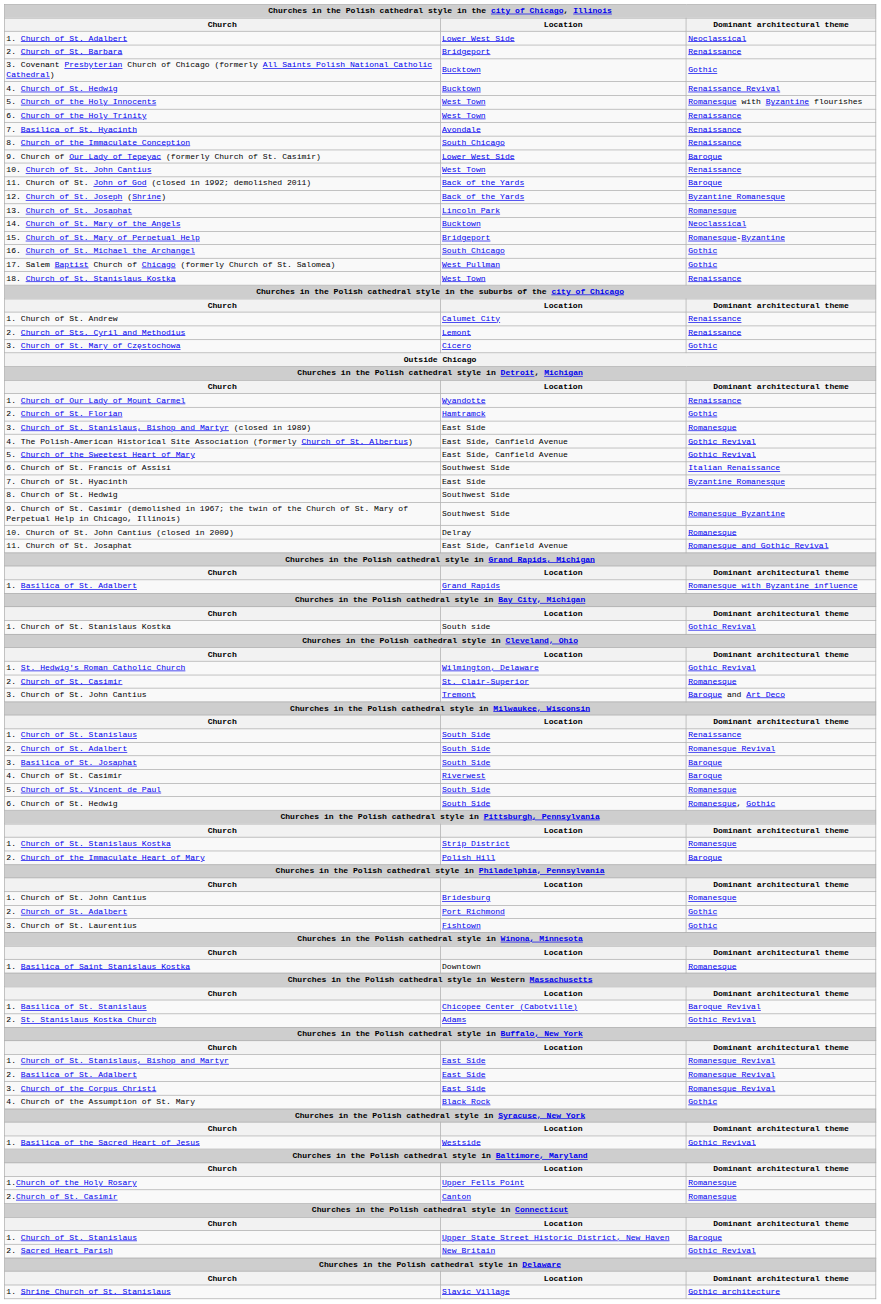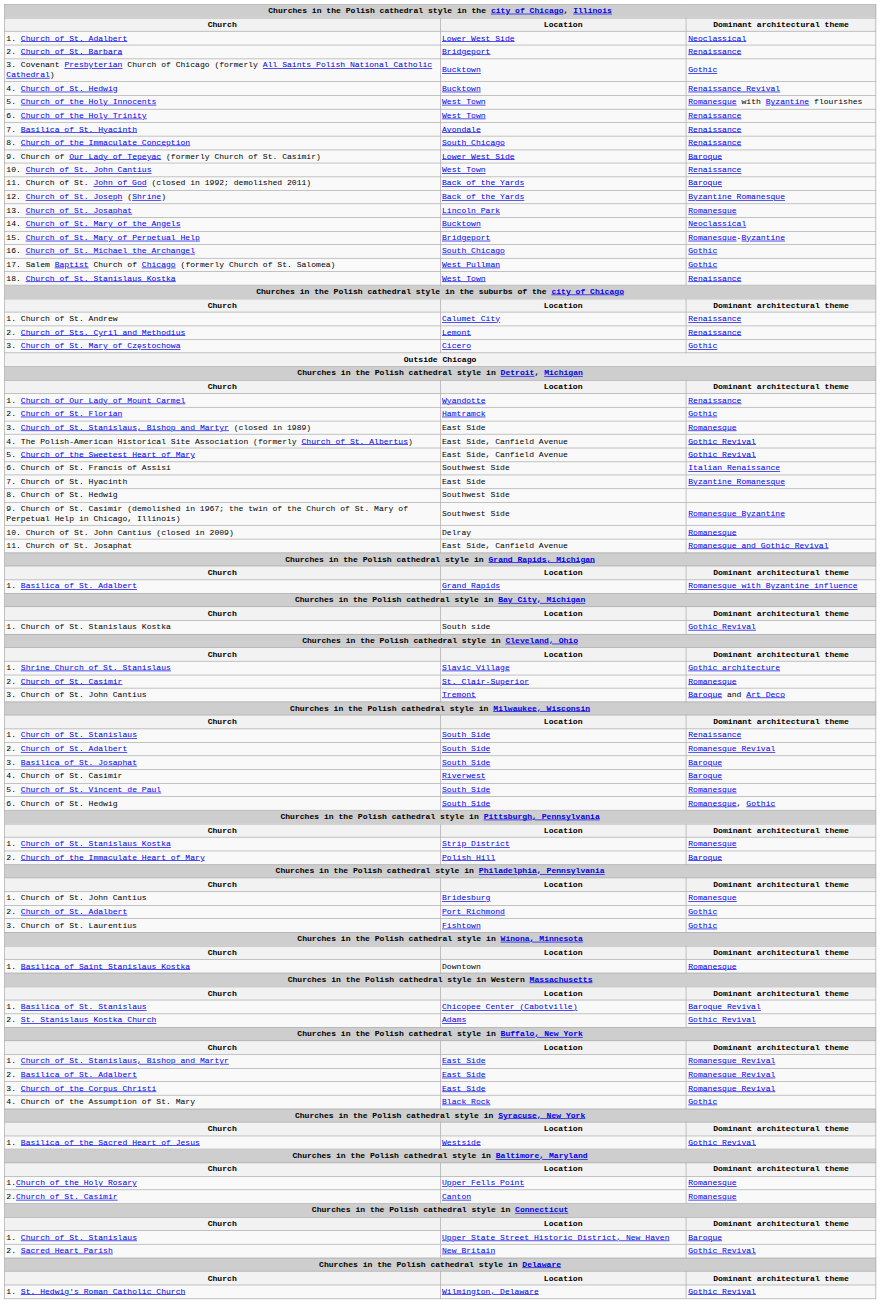 <table class="wikitable" style="font-size:90%" width="100%">
 <tr>
 <th colspan=3 style="background-color:#CECECE"><strong>Churches in the Polish cathedral style in the <a href='#'>city of Chicago</a>, <a href='#'>Illinois</a></strong></th>
 </tr>
 <tr>
 <th width="50%">Church</th>
 <th>Location</th>
 <th>Dominant architectural theme</th>
 </tr>
 <tr>
 <td>1. <a href='#'>Church of St. Adalbert</a></td>
 <td><a href='#'>Lower West Side</a></td>
 <td><a href='#'>Neoclassical</a></td>
 </tr>
 <tr>
 <td>2. <a href='#'>Church of St. Barbara</a></td>
 <td><a href='#'>Bridgeport</a></td>
 <td><a href='#'>Renaissance</a></td>
 </tr>
 <tr>
 <td>3. Covenant <a href='#'>Presbyterian</a> Church of Chicago (formerly <a href='#'>All Saints Polish National Catholic Cathedral</a>)</td>
 <td><a href='#'>Bucktown</a></td>
 <td><a href='#'>Gothic</a></td>
 </tr>
 <tr>
 <td>4. <a href='#'>Church of St. Hedwig</a></td>
 <td><a href='#'>Bucktown</a></td>
 <td><a href='#'>Renaissance Revival</a></td>
 </tr>
 <tr>
 <td>5. <a href='#'>Church of the Holy Innocents</a></td>
 <td><a href='#'>West Town</a></td>
 <td><a href='#'>Romanesque</a> with <a href='#'>Byzantine</a> flourishes</td>
 </tr>
 <tr>
 <td>6. <a href='#'>Church of the Holy Trinity</a></td>
 <td><a href='#'>West Town</a></td>
 <td><a href='#'>Renaissance</a></td>
 </tr>
 <tr>
 <td>7. <a href='#'>Basilica of St. Hyacinth</a></td>
 <td><a href='#'>Avondale</a></td>
 <td><a href='#'>Renaissance</a></td>
 </tr>
 <tr>
 <td>8. <a href='#'>Church of the Immaculate Conception</a></td>
 <td><a href='#'>South Chicago</a></td>
 <td><a href='#'>Renaissance</a></td>
 </tr>
 <tr>
 <td>9. Church of <a href='#'>Our Lady of Tepeyac</a> (formerly Church of St. Casimir)</td>
 <td><a href='#'>Lower West Side</a></td>
 <td><a href='#'>Baroque</a></td>
 </tr>
 <tr>
 <td>10. <a href='#'>Church of St. John Cantius</a></td>
 <td><a href='#'>West Town</a></td>
 <td><a href='#'>Renaissance</a></td>
 </tr>
 <tr>
 <td>11. Church of St. <a href='#'>John of God</a> (closed in 1992; demolished 2011)</td>
 <td><a href='#'>Back of the Yards</a></td>
 <td><a href='#'>Baroque</a></td>
 </tr>
 <tr>
 <td>12. <a href='#'>Church of St. Joseph</a> (<a href='#'>Shrine</a>)</td>
 <td><a href='#'>Back of the Yards</a></td>
 <td><a href='#'>Byzantine Romanesque</a></td>
 </tr>
 <tr>
 <td>13. <a href='#'>Church of St. Josaphat</a></td>
 <td><a href='#'>Lincoln Park</a></td>
 <td><a href='#'>Romanesque</a></td>
 </tr>
 <tr>
 <td>14. <a href='#'>Church of St. Mary of the Angels</a></td>
 <td><a href='#'>Bucktown</a></td>
 <td><a href='#'>Neoclassical</a></td>
 </tr>
 <tr>
 <td>15. <a href='#'>Church of St. Mary of Perpetual Help</a></td>
 <td><a href='#'>Bridgeport</a></td>
 <td><a href='#'>Romanesque</a>-<a href='#'>Byzantine</a></td>
 </tr>
 <tr>
 <td>16. <a href='#'>Church of St. Michael the Archangel</a></td>
 <td><a href='#'>South Chicago</a></td>
 <td><a href='#'>Gothic</a></td>
 </tr>
 <tr>
 <td>17. Salem <a href='#'>Baptist</a> Church of <a href='#'>Chicago</a> (formerly Church of St. Salomea)</td>
 <td><a href='#'>West Pullman</a></td>
 <td><a href='#'>Gothic</a></td>
 </tr>
 <tr>
 <td>18. <a href='#'>Church of St. Stanislaus Kostka</a></td>
 <td><a href='#'>West Town</a></td>
 <td><a href='#'>Renaissance</a></td>
 </tr>
 <tr>
 <th colspan=3 style="background-color:#CECECE"><strong>Churches in the Polish cathedral style in the suburbs of the <a href='#'>city of Chicago</a></strong></th>
 </tr>
 <tr>
 <th>Church</th>
 <th>Location</th>
 <th>Dominant architectural theme</th>
 </tr>
 <tr>
 <td>1. Church of St. Andrew</td>
 <td><a href='#'>Calumet City</a></td>
 <td><a href='#'>Renaissance</a></td>
 </tr>
 <tr>
 <td>2. <a href='#'>Church of Sts. Cyril and Methodius</a></td>
 <td><a href='#'>Lemont</a></td>
 <td><a href='#'>Renaissance</a></td>
 </tr>
 <tr>
 <td>3. <a href='#'>Church of St. Mary of Częstochowa</a></td>
 <td><a href='#'>Cicero</a></td>
 <td><a href='#'>Gothic</a></td>
 </tr>
 <tr>
 <th colspan=3>Outside Chicago</th>
 </tr>
 <tr>
 <th colspan=3 style="background-color:#CECECE"><strong>Churches in the Polish cathedral style in <a href='#'>Detroit</a>, <a href='#'>Michigan</a></strong></th>
 </tr>
 <tr>
 <th>Church</th>
 <th>Location</th>
 <th>Dominant architectural theme</th>
 </tr>
 <tr>
 <td>1. <a href='#'>Church of Our Lady of Mount Carmel</a></td>
 <td><a href='#'>Wyandotte</a></td>
 <td><a href='#'>Renaissance</a></td>
 </tr>
 <tr>
 <td>2. <a href='#'>Church of St. Florian</a></td>
 <td><a href='#'>Hamtramck</a></td>
 <td><a href='#'>Gothic</a></td>
 </tr>
 <tr>
 <td>3. <a href='#'>Church of St. Stanislaus, Bishop and Martyr</a> (closed in 1989)</td>
 <td>East Side</td>
 <td><a href='#'>Romanesque</a></td>
 </tr>
 <tr>
 <td>4. The Polish-American Historical Site Association (formerly <a href='#'>Church of St. Albertus</a>)</td>
 <td>East Side, Canfield Avenue</td>
 <td><a href='#'>Gothic Revival</a></td>
 </tr>
 <tr>
 <td>5. <a href='#'>Church of the Sweetest Heart of Mary</a></td>
 <td>East Side, Canfield Avenue</td>
 <td><a href='#'>Gothic Revival</a></td>
 </tr>
 <tr>
 <td>6. Church of St. Francis of Assisi</td>
 <td>Southwest Side</td>
 <td><a href='#'>Italian Renaissance</a></td>
 </tr>
 <tr>
 <td>7. Church of St. Hyacinth</td>
 <td>East Side</td>
 <td><a href='#'>Byzantine Romanesque</a></td>
 </tr>
 <tr>
 <td>8. Church of St. Hedwig</td>
 <td>Southwest Side</td>
 <td></td>
 </tr>
 <tr>
 <td>9. Church of St. Casimir (demolished in 1967; the twin of the Church of St. Mary of Perpetual Help in Chicago, Illinois)</td>
 <td>Southwest Side</td>
 <td><a href='#'>Romanesque Byzantine</a></td>
 </tr>
 <tr>
 <td>10. Church of St. John Cantius (closed in 2009)</td>
 <td>Delray</td>
 <td><a href='#'>Romanesque</a></td>
 </tr>
 <tr>
 <td>11. Church of St. Josaphat</td>
 <td>East Side, Canfield Avenue</td>
 <td><a href='#'>Romanesque and Gothic Revival</a></td>
 </tr>
 <tr>
 <th colspan=3 style="background-color:#CECECE"><strong>Churches in the Polish cathedral style in <a href='#'>Grand Rapids, Michigan</a></strong></th>
 </tr>
 <tr>
 <th>Church</th>
 <th>Location</th>
 <th>Dominant architectural theme</th>
 </tr>
 <tr>
 <td>1. <a href='#'>Basilica of St. Adalbert</a></td>
 <td><a href='#'>Grand Rapids</a></td>
 <td><a href='#'>Romanesque with Byzantine influence</a></td>
 </tr>
 <tr>
 <th colspan=3 style="background-color:#CECECE"><strong>Churches in the Polish cathedral style in <a href='#'>Bay City, Michigan</a></strong></th>
 </tr>
 <tr align=>
 <th bgcolor="#EFEFEF"><strong>Church</strong></th>
 <th bgcolor="#EFEFEF"><strong>Location</strong></th>
 <th bgcolor=><strong>Dominant architectural theme</strong></th>
 </tr>
 <tr>
 <td>1. Church of St. Stanislaus Kostka</td>
 <td>South side</td>
 <td><a href='#'>Gothic Revival</a></td>
 </tr>
 <tr>
 <th colspan=3 style="background-color:#CECECE"><strong>Churches in the Polish cathedral style in <a href='#'>Cleveland, Ohio</a></strong></th>
 </tr>
 <tr>
 <th>Church</th>
 <th>Location</th>
 <th>Dominant architectural theme</th>
 </tr>
 <tr>
-<td>1. <a href='#'>St. Hedwig's Roman Catholic Church</a></td>
-<td><a href='#'>Wilmington, Delaware</a></td>
-<td><a href='#'>Gothic Revival</a></td>
+<td>1. <a href='#'>Shrine Church of St. Stanislaus</a></td>
+<td><a href='#'>Slavic Village</a></td>
+<td><a href='#'>Gothic architecture</a></td>
 </tr>
 <tr>
 <td>2. <a href='#'>Church of St. Casimir</a></td>
 <td><a href='#'>St. Clair-Superior</a></td>
 <td><a href='#'>Romanesque</a></td>
 </tr>
 <tr>
 <td>3. Church of St. John Cantius</td>
 <td><a href='#'>Tremont</a></td>
 <td><a href='#'>Baroque</a> and <a href='#'>Art Deco</a></td>
 </tr>
 <tr>
 <th colspan=3 style="background-color:#CECECE"><strong>Churches in the Polish cathedral style in <a href='#'>Milwaukee, Wisconsin</a></strong></th>
 </tr>
 <tr>
 <th>Church</th>
 <th>Location</th>
 <th>Dominant architectural theme</th>
 </tr>
 <tr>
 <td>1. <a href='#'>Church of St. Stanislaus</a></td>
 <td><a href='#'>South Side</a></td>
 <td><a href='#'>Renaissance</a></td>
 </tr>
 <tr>
 <td>2. <a href='#'>Church of St. Adalbert</a></td>
 <td><a href='#'>South Side</a></td>
 <td><a href='#'>Romanesque Revival</a></td>
 </tr>
 <tr>
 <td>3. <a href='#'>Basilica of St. Josaphat</a></td>
 <td><a href='#'>South Side</a></td>
 <td><a href='#'>Baroque</a></td>
 </tr>
 <tr>
 <td>4. Church of St. Casimir</td>
 <td><a href='#'>Riverwest</a></td>
 <td><a href='#'>Baroque</a></td>
 </tr>
 <tr>
 <td>5. <a href='#'>Church of St. Vincent de Paul</a></td>
 <td><a href='#'>South Side</a></td>
 <td><a href='#'>Romanesque</a></td>
 </tr>
 <tr>
 <td>6. Church of St. Hedwig</td>
 <td><a href='#'>South Side</a></td>
 <td><a href='#'>Romanesque</a>, <a href='#'>Gothic</a></td>
 </tr>
 <tr>
 <th colspan=3 style="background-color:#CECECE"><strong>Churches in the Polish cathedral style in <a href='#'>Pittsburgh, Pennsylvania</a></strong></th>
 </tr>
 <tr>
 <th>Church</th>
 <th>Location</th>
 <th>Dominant architectural theme</th>
 </tr>
 <tr>
 <td>1. <a href='#'>Church of St. Stanislaus Kostka</a></td>
 <td><a href='#'>Strip District</a></td>
 <td><a href='#'>Romanesque</a></td>
 </tr>
 <tr>
 <td>2. <a href='#'>Church of the Immaculate Heart of Mary</a></td>
 <td><a href='#'>Polish Hill</a></td>
 <td><a href='#'>Baroque</a></td>
 </tr>
 <tr>
 <th colspan=3 style="background-color:#CECECE"><strong>Churches in the Polish cathedral style in <a href='#'>Philadelphia, Pennsylvania</a></strong></th>
 </tr>
 <tr>
 <th>Church</th>
 <th>Location</th>
 <th>Dominant architectural theme</th>
 </tr>
 <tr>
 <td>1. Church of St. John Cantius</td>
 <td><a href='#'>Bridesburg</a></td>
 <td><a href='#'>Romanesque</a></td>
 </tr>
 <tr>
 <td>2. <a href='#'>Church of St. Adalbert</a></td>
 <td><a href='#'>Port Richmond</a></td>
 <td><a href='#'>Gothic</a></td>
 </tr>
 <tr>
 <td>3. Church of St. Laurentius</td>
 <td><a href='#'>Fishtown</a></td>
 <td><a href='#'>Gothic</a></td>
 </tr>
 <tr>
 <th colspan=3 style="background-color:#CECECE"><strong>Churches in the Polish cathedral style in <a href='#'>Winona, Minnesota</a></strong></th>
 </tr>
 <tr>
 <th>Church</th>
 <th>Location</th>
 <th>Dominant architectural theme</th>
 </tr>
 <tr>
 <td>1. <a href='#'>Basilica of Saint Stanislaus Kostka</a></td>
 <td>Downtown</td>
 <td><a href='#'>Romanesque</a></td>
 </tr>
 <tr>
 <th colspan=3 style="background-color:#CECECE"><strong>Churches in the Polish cathedral style in Western <a href='#'>Massachusetts</a></strong></th>
 </tr>
 <tr>
 <th>Church</th>
 <th>Location</th>
 <th>Dominant architectural theme</th>
 </tr>
 <tr>
 <td>1. <a href='#'>Basilica of St. Stanislaus</a></td>
 <td><a href='#'>Chicopee Center (Cabotville)</a></td>
 <td><a href='#'>Baroque Revival</a></td>
 </tr>
 <tr>
 <td>2. <a href='#'>St. Stanislaus Kostka Church</a></td>
 <td><a href='#'>Adams</a></td>
 <td><a href='#'>Gothic Revival</a></td>
 </tr>
 <tr>
 <th colspan=3 style="background-color:#CECECE"><strong>Churches in the Polish cathedral style in <a href='#'>Buffalo, New York</a></strong></th>
 </tr>
 <tr>
 <th>Church</th>
 <th>Location</th>
 <th>Dominant architectural theme</th>
 </tr>
 <tr>
 <td>1. <a href='#'>Church of St. Stanislaus, Bishop and Martyr</a></td>
 <td><a href='#'>East Side</a></td>
 <td><a href='#'>Romanesque Revival</a></td>
 </tr>
 <tr>
 <td>2. <a href='#'>Basilica of St. Adalbert</a></td>
 <td><a href='#'>East Side</a></td>
 <td><a href='#'>Romanesque Revival</a></td>
 </tr>
 <tr>
 <td>3. <a href='#'>Church of the Corpus Christi</a></td>
 <td><a href='#'>East Side</a></td>
 <td><a href='#'>Romanesque Revival</a></td>
 </tr>
 <tr>
 <td>4. Church of the Assumption of St. Mary</td>
 <td><a href='#'>Black Rock</a></td>
 <td><a href='#'>Gothic</a></td>
 </tr>
 <tr>
 <th colspan=3 style="background-color:#CECECE"><strong>Churches in the Polish cathedral style in <a href='#'>Syracuse, New York</a></strong></th>
 </tr>
 <tr>
 <th>Church</th>
 <th>Location</th>
 <th>Dominant architectural theme</th>
 </tr>
 <tr>
 <td>1. <a href='#'>Basilica of the Sacred Heart of Jesus</a></td>
 <td><a href='#'>Westside</a></td>
 <td><a href='#'>Gothic Revival</a></td>
 </tr>
 <tr>
 <th colspan=3 style="background-color:#CECECE"><strong>Churches in the Polish cathedral style in <a href='#'>Baltimore, Maryland</a></strong></th>
 </tr>
 <tr>
 <th>Church</th>
 <th>Location</th>
 <th>Dominant architectural theme</th>
 </tr>
 <tr>
 <td>1.<a href='#'>Church of the Holy Rosary</a></td>
 <td><a href='#'>Upper Fells Point</a></td>
 <td><a href='#'>Romanesque</a></td>
 </tr>
 <tr>
 <td>2.<a href='#'>Church of St. Casimir</a></td>
 <td><a href='#'>Canton</a></td>
 <td><a href='#'>Romanesque</a></td>
 </tr>
 <tr>
 <th colspan=3 style="background-color:#CECECE"><strong>Churches in the Polish cathedral style in <a href='#'>Connecticut</a></strong></th>
 </tr>
 <tr>
 <th>Church</th>
 <th>Location</th>
 <th>Dominant architectural theme</th>
 </tr>
 <tr>
 <td>1. <a href='#'>Church of St. Stanislaus</a></td>
 <td><a href='#'>Upper State Street Historic District, New Haven</a></td>
 <td><a href='#'>Baroque</a></td>
 </tr>
 <tr>
 <td>2. <a href='#'>Sacred Heart Parish</a></td>
 <td><a href='#'>New Britain</a></td>
 <td><a href='#'>Gothic Revival</a></td>
 </tr>
 <tr>
 <th colspan=3 style="background-color:#CECECE"><strong>Churches in the Polish cathedral style in</strong> <a href='#'>Delaware</a></th>
 </tr>
 <tr>
 <th>Church</th>
 <th>Location</th>
 <th>Dominant architectural theme</th>
 </tr>
 <tr>
-<td>1. <a href='#'>Shrine Church of St. Stanislaus</a></td>
-<td><a href='#'>Slavic Village</a></td>
-<td><a href='#'>Gothic architecture</a></td>
+<td>1. <a href='#'>St. Hedwig's Roman Catholic Church</a></td>
+<td><a href='#'>Wilmington, Delaware</a></td>
+<td><a href='#'>Gothic Revival</a></td>
 </tr>
 </table>
